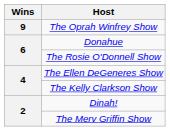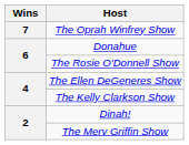 <table class="wikitable" style="text-align: center;">
 <tr>
 <th scope="col" width="55">Wins</th>
 <th scope="col" align="center">Host</th>
 </tr>
 <tr>
-<th>9</th>
+<th>7</th>
 <td><em><a href='#'>The Oprah Winfrey Show</a></em></td>
 </tr>
 <tr>
 <th rowspan=2>6</th>
 <td><em><a href='#'>Donahue</a></em></td>
 </tr>
 <tr>
 <td><em><a href='#'>The Rosie O'Donnell Show</a></em></td>
 </tr>
 <tr>
 <th rowspan=2>4</th>
 <td><em><a href='#'>The Ellen DeGeneres Show</a></em></td>
 </tr>
 <tr>
 <td><em><a href='#'>The Kelly Clarkson Show</a></em></td>
 </tr>
 <tr>
 <th rowspan=2>2</th>
 <td><em><a href='#'>Dinah!</a></em></td>
 </tr>
 <tr>
 <td><em><a href='#'>The Merv Griffin Show</a></em></td>
 </tr>
 </table>
